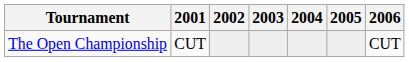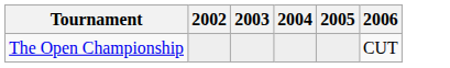 <table class="wikitable" style="font-size:95%;text-align:center;">
 <tr>
 <th>Tournament</th>
-<th>2001</th>
 <th>2002</th>
 <th>2003</th>
 <th>2004</th>
 <th>2005</th>
 <th>2006</th>
 </tr>
 <tr>
 <td align=left><a href='#'>The Open Championship</a></td>
-<td>CUT</td>
 <td style="background:#eeeeee;"></td>
 <td style="background:#eeeeee;"></td>
 <td style="background:#eeeeee;"></td>
 <td style="background:#eeeeee;"></td>
 <td>CUT</td>
 </tr>
 </table>
